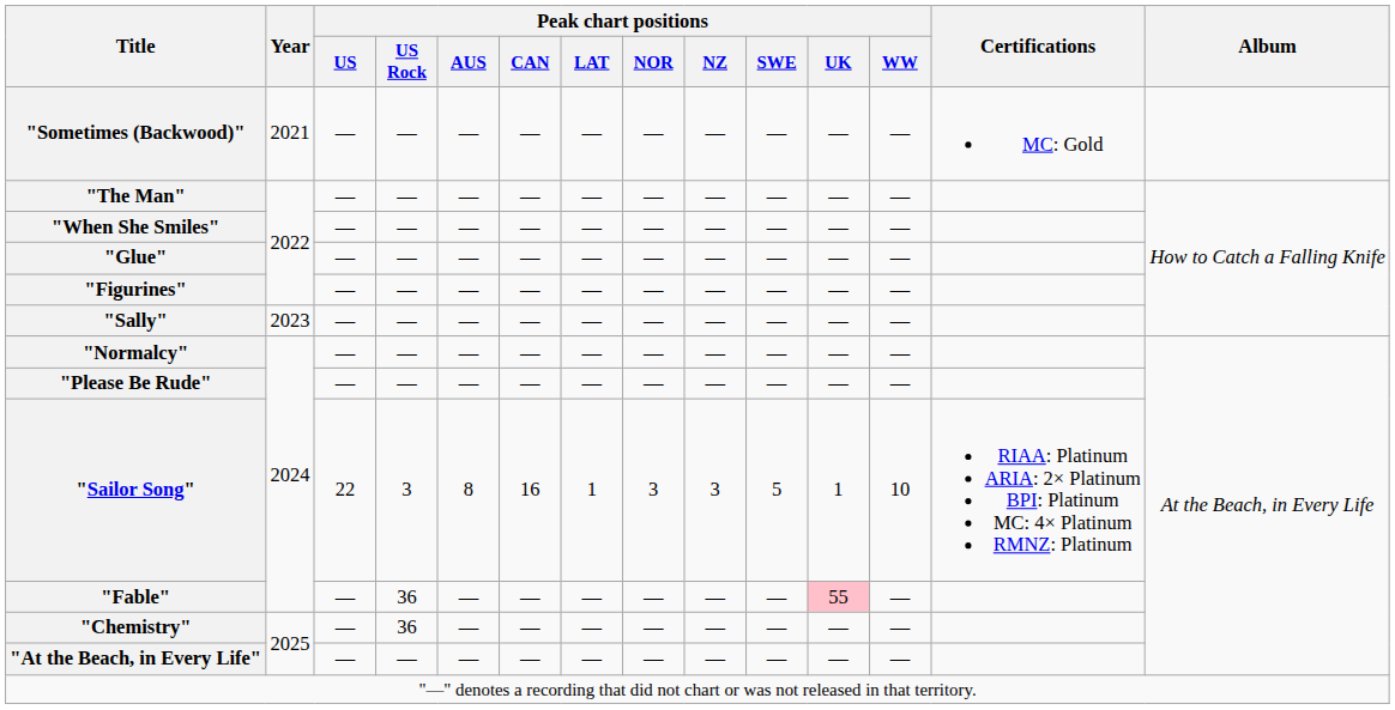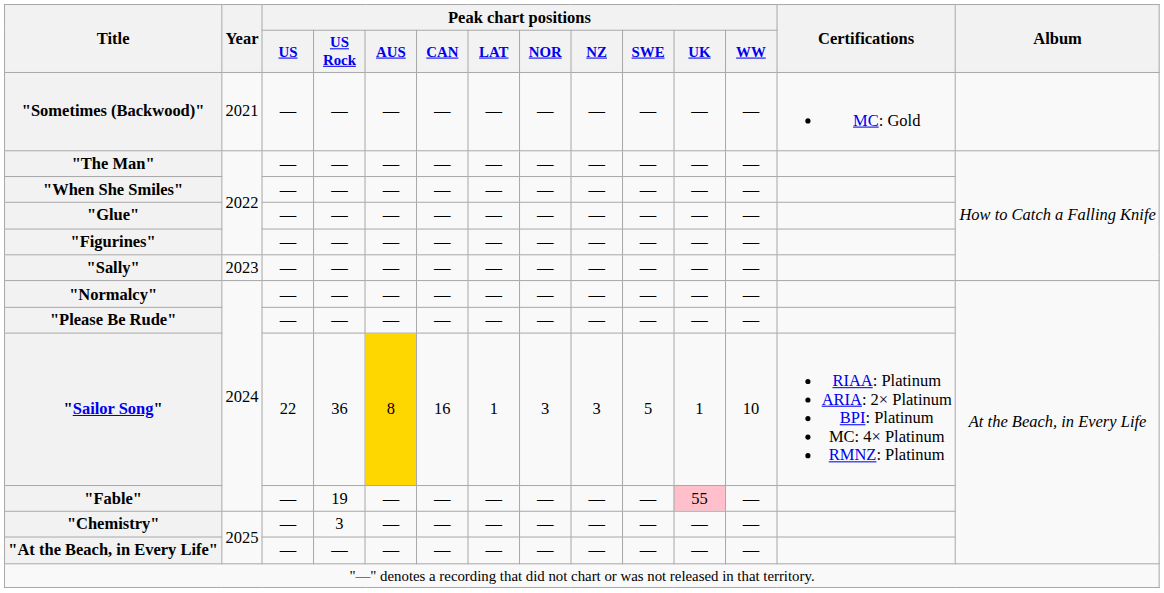 <table class="wikitable plainrowheaders" style="text-align:center">
 <tr>
 <th scope="col" rowspan="2">Title</th>
 <th scope="col" rowspan="2">Year</th>
 <th scope="col" colspan="10">Peak chart positions</th>
 <th scope="col" rowspan="2">Certifications</th>
 <th scope="col" rowspan="2">Album</th>
 </tr>
 <tr>
 <th scope="col" style="width:3em;font-size:90%"><a href='#'>US</a><br></th>
 <th scope="col" style="width:3em;font-size:90%"><a href='#'>US<br>Rock</a><br></th>
 <th scope="col" style="width:3em;font-size:90%"><a href='#'>AUS</a><br></th>
 <th scope="col" style="width:3em;font-size:90%"><a href='#'>CAN</a><br></th>
 <th scope="col" style="width:3em;font-size:90%"><a href='#'>LAT</a><br></th>
 <th scope="col" style="width:3em;font-size:90%"><a href='#'>NOR</a><br></th>
 <th scope="col" style="width:3em;font-size:90%"><a href='#'>NZ</a><br></th>
 <th scope="col" style="width:3em;font-size:90%"><a href='#'>SWE</a><br></th>
 <th scope="col" style="width:3em;font-size:90%"><a href='#'>UK</a><br></th>
 <th scope="col" style="width:3em;font-size:90%"><a href='#'>WW</a><br></th>
 </tr>
 <tr>
 <th scope="row">"Sometimes (Backwood)"</th>
 <td>2021</td>
 <td>—</td>
 <td>—</td>
 <td>—</td>
 <td>—</td>
 <td>—</td>
 <td>—</td>
 <td>—</td>
 <td>—</td>
 <td>—</td>
 <td>—</td>
 <td><br><ul><li><a href='#'>MC</a>: Gold</li></ul></td>
 <td></td>
 </tr>
 <tr>
 <th scope="row">"The Man"</th>
 <td rowspan="4">2022</td>
 <td>—</td>
 <td>—</td>
 <td>—</td>
 <td>—</td>
 <td>—</td>
 <td>—</td>
 <td>—</td>
 <td>—</td>
 <td>—</td>
 <td>—</td>
 <td></td>
 <td rowspan="5"><em>How to Catch a Falling Knife</em></td>
 </tr>
 <tr>
 <th scope="row">"When She Smiles"</th>
 <td>—</td>
 <td>—</td>
 <td>—</td>
 <td>—</td>
 <td>—</td>
 <td>—</td>
 <td>—</td>
 <td>—</td>
 <td>—</td>
 <td>—</td>
 <td></td>
 </tr>
 <tr>
 <th scope="row">"Glue"</th>
 <td>—</td>
 <td>—</td>
 <td>—</td>
 <td>—</td>
 <td>—</td>
 <td>—</td>
 <td>—</td>
 <td>—</td>
 <td>—</td>
 <td>—</td>
 <td></td>
 </tr>
 <tr>
 <th scope="row">"Figurines"</th>
 <td>—</td>
 <td>—</td>
 <td>—</td>
 <td>—</td>
 <td>—</td>
 <td>—</td>
 <td>—</td>
 <td>—</td>
 <td>—</td>
 <td>—</td>
 <td></td>
 </tr>
 <tr>
 <th scope="row">"Sally"</th>
 <td>2023</td>
 <td>—</td>
 <td>—</td>
 <td>—</td>
 <td>—</td>
 <td>—</td>
 <td>—</td>
 <td>—</td>
 <td>—</td>
 <td>—</td>
 <td>—</td>
 <td></td>
 </tr>
 <tr>
 <th scope="row">"Normalcy"</th>
 <td rowspan="4">2024</td>
 <td>—</td>
 <td>—</td>
 <td>—</td>
 <td>—</td>
 <td>—</td>
 <td>—</td>
 <td>—</td>
 <td>—</td>
 <td>—</td>
 <td>—</td>
 <td></td>
 <td rowspan="6"><em>At the Beach, in Every Life</em></td>
 </tr>
 <tr>
 <th scope="row">"Please Be Rude"</th>
 <td>—</td>
 <td>—</td>
 <td>—</td>
 <td>—</td>
 <td>—</td>
 <td>—</td>
 <td>—</td>
 <td>—</td>
 <td>—</td>
 <td>—</td>
 <td></td>
 </tr>
 <tr>
 <th scope="row">"<a href='#'>Sailor Song</a>"</th>
 <td>22</td>
-<td>3</td>
-<td>8</td>
+<td>36</td>
+<td style="background: gold;">8</td>
 <td>16</td>
 <td>1</td>
 <td>3</td>
 <td>3</td>
 <td>5</td>
 <td>1</td>
 <td>10</td>
 <td><br><ul><li><a href='#'>RIAA</a>: Platinum</li><li><a href='#'>ARIA</a>: 2× Platinum</li><li><a href='#'>BPI</a>: Platinum</li><li>MC: 4× Platinum</li><li><a href='#'>RMNZ</a>: Platinum</li></ul></td>
 </tr>
 <tr>
 <th scope="row">"Fable"</th>
 <td>—</td>
-<td>36</td>
+<td>19</td>
 <td>—</td>
 <td>—</td>
 <td>—</td>
 <td>—</td>
 <td>—</td>
 <td>—</td>
 <td style="background: pink;">55</td>
 <td>—</td>
 </tr>
 <tr>
 <th scope="row">"Chemistry"</th>
 <td rowspan="2">2025</td>
 <td>—</td>
-<td>36</td>
+<td>3</td>
 <td>—</td>
 <td>—</td>
 <td>—</td>
 <td>—</td>
 <td>—</td>
 <td>—</td>
 <td>—</td>
 <td>—</td>
 <td></td>
 </tr>
 <tr>
 <th scope="row">"At the Beach, in Every Life"</th>
 <td>—</td>
 <td>—</td>
 <td>—</td>
 <td>—</td>
 <td>—</td>
 <td>—</td>
 <td>—</td>
 <td>—</td>
 <td>—</td>
 <td>—</td>
 <td></td>
 </tr>
 <tr>
 <td colspan="14" style="font-size:90%">"—" denotes a recording that did not chart or was not released in that territory.</td>
 </tr>
 </table>
